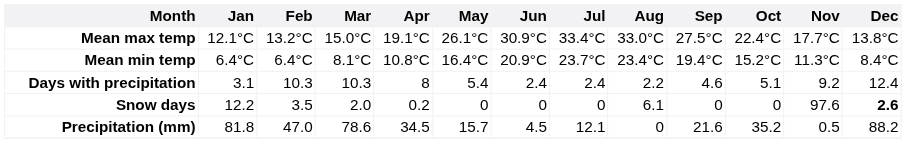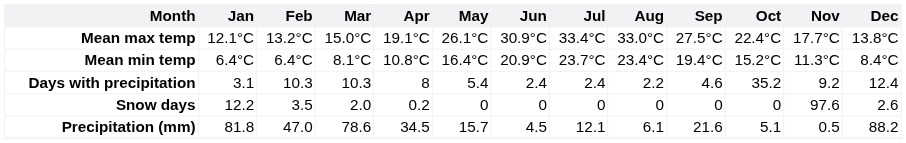 <table border="1" cellpadding="2" width="67%" style="border-collapse:collapse; border-color:#f2f2f4; margin-top:5px; margin-bottom:5px; font-size:90%; text-align:right;">
 <tr bgcolor="#f2f2f4">
 <th scope="row">Month</th>
 <th>Jan</th>
 <th>Feb</th>
 <th>Mar</th>
 <th>Apr</th>
 <th>May</th>
 <th>Jun</th>
 <th>Jul</th>
 <th>Aug</th>
 <th>Sep</th>
 <th>Oct</th>
 <th>Nov</th>
 <th>Dec</th>
 </tr>
 <tr>
 <th scope="row">Mean max temp</th>
 <td>12.1°C</td>
 <td>13.2°C</td>
 <td>15.0°C</td>
 <td>19.1°C</td>
 <td>26.1°C</td>
 <td>30.9°C</td>
 <td>33.4°C</td>
 <td>33.0°C</td>
 <td>27.5°C</td>
 <td>22.4°C</td>
 <td>17.7°C</td>
 <td>13.8°C</td>
 </tr>
 <tr>
 <th scope="row">Mean min temp</th>
 <td>6.4°C</td>
 <td>6.4°C</td>
 <td>8.1°C</td>
 <td>10.8°C</td>
 <td>16.4°C</td>
 <td>20.9°C</td>
 <td>23.7°C</td>
 <td>23.4°C</td>
 <td>19.4°C</td>
 <td>15.2°C</td>
 <td>11.3°C</td>
 <td>8.4°C</td>
 </tr>
 <tr>
 <th scope="row">Days with precipitation</th>
 <td>3.1</td>
 <td>10.3</td>
 <td>10.3</td>
 <td>8</td>
 <td>5.4</td>
 <td>2.4</td>
 <td>2.4</td>
 <td>2.2</td>
 <td>4.6</td>
-<td>5.1</td>
+<td>35.2</td>
 <td>9.2</td>
 <td>12.4</td>
 </tr>
 <tr>
 <th scope="row">Snow days</th>
 <td>12.2</td>
 <td>3.5</td>
 <td>2.0</td>
 <td>0.2</td>
 <td>0</td>
 <td>0</td>
 <td>0</td>
-<td>6.1</td>
+<td>0</td>
 <td>0</td>
 <td>0</td>
 <td>97.6</td>
-<td><strong>2.6</strong></td>
+<td>2.6</td>
 </tr>
 <tr>
 <th scope="row">Precipitation (mm)</th>
 <td>81.8</td>
 <td>47.0</td>
 <td>78.6</td>
 <td>34.5</td>
 <td>15.7</td>
 <td>4.5</td>
 <td>12.1</td>
-<td>0</td>
+<td>6.1</td>
 <td>21.6</td>
-<td>35.2</td>
+<td>5.1</td>
 <td>0.5</td>
 <td>88.2</td>
 </tr>
 <tr>
 </tr>
 </table>
